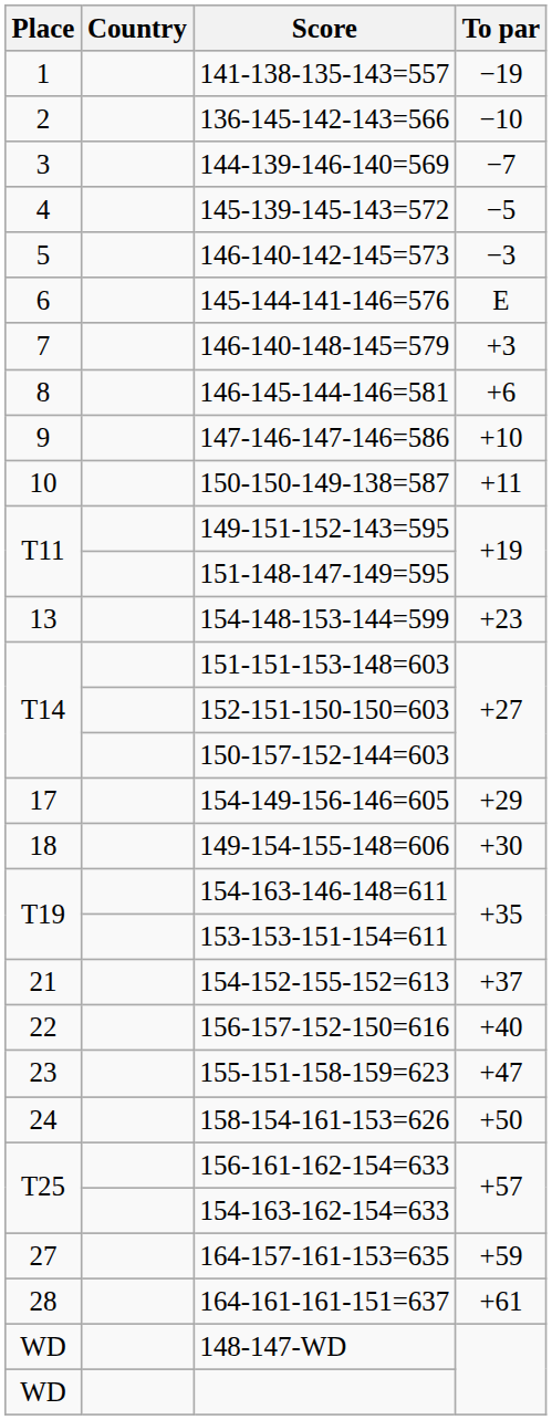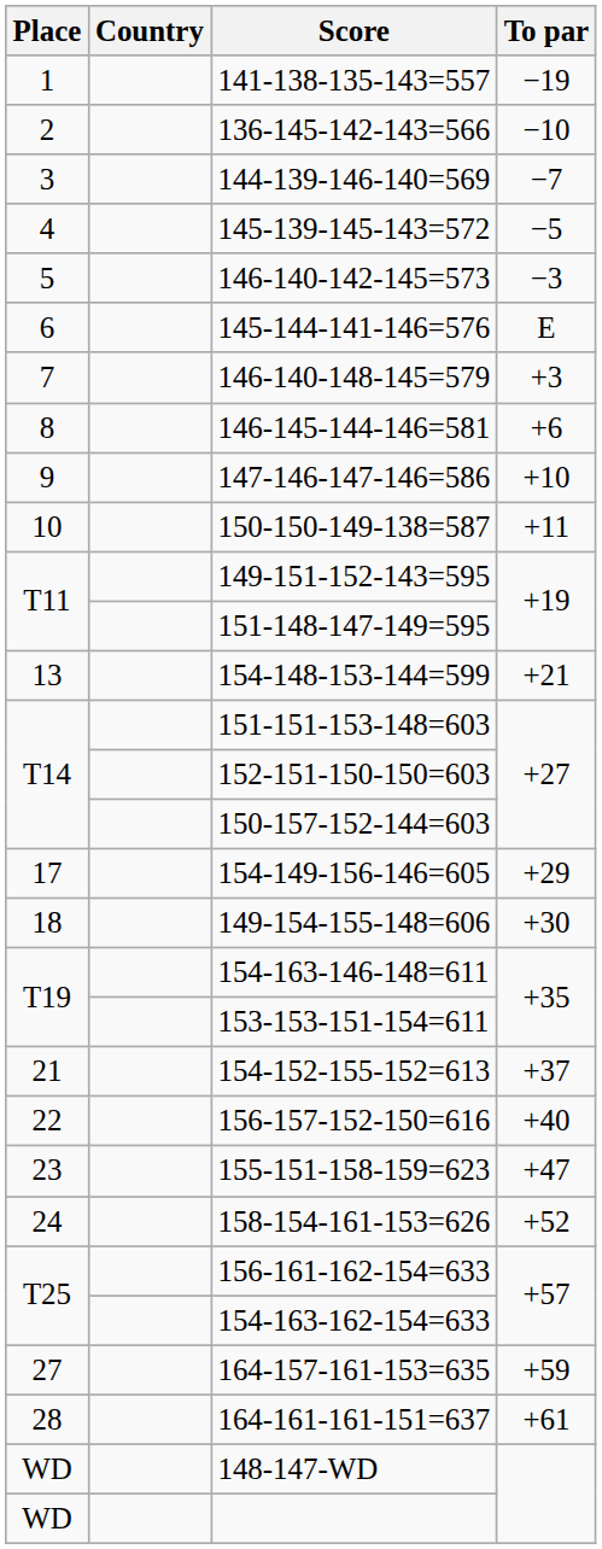 <table class="wikitable" style="font-size:95%;">
 <tr>
 <th>Place</th>
 <th>Country</th>
 <th>Score</th>
 <th>To par</th>
 </tr>
 <tr>
 <td align=center>1</td>
 <td></td>
 <td>141-138-135-143=557</td>
 <td align=center>−19</td>
 </tr>
 <tr>
 <td align=center>2</td>
 <td></td>
 <td>136-145-142-143=566</td>
 <td align=center>−10</td>
 </tr>
 <tr>
 <td align=center>3</td>
 <td></td>
 <td>144-139-146-140=569</td>
 <td align=center>−7</td>
 </tr>
 <tr>
 <td align=center>4</td>
 <td></td>
 <td>145-139-145-143=572</td>
 <td align=center>−5</td>
 </tr>
 <tr>
 <td align=center>5</td>
 <td></td>
 <td>146-140-142-145=573</td>
 <td align=center>−3</td>
 </tr>
 <tr>
 <td align=center>6</td>
 <td></td>
 <td>145-144-141-146=576</td>
 <td align=center>E</td>
 </tr>
 <tr>
 <td align=center>7</td>
 <td></td>
 <td>146-140-148-145=579</td>
 <td align=center>+3</td>
 </tr>
 <tr>
 <td align=center>8</td>
 <td></td>
 <td>146-145-144-146=581</td>
 <td align=center>+6</td>
 </tr>
 <tr>
 <td align=center>9</td>
 <td></td>
 <td>147-146-147-146=586</td>
 <td align=center>+10</td>
 </tr>
 <tr>
 <td align=center>10</td>
 <td></td>
 <td>150-150-149-138=587</td>
 <td align=center>+11</td>
 </tr>
 <tr>
 <td align=center rowspan=2>T11</td>
 <td></td>
 <td>149-151-152-143=595</td>
 <td align=center rowspan=2>+19</td>
 </tr>
 <tr>
 <td></td>
 <td>151-148-147-149=595</td>
 </tr>
 <tr>
 <td align=center>13</td>
 <td></td>
 <td>154-148-153-144=599</td>
-<td align=center>+23</td>
+<td align=center>+21</td>
 </tr>
 <tr>
 <td align=center rowspan=3>T14</td>
 <td></td>
 <td>151-151-153-148=603</td>
 <td align=center rowspan=3>+27</td>
 </tr>
 <tr>
 <td></td>
 <td>152-151-150-150=603</td>
 </tr>
 <tr>
 <td></td>
 <td>150-157-152-144=603</td>
 </tr>
 <tr>
 <td align=center>17</td>
 <td></td>
 <td>154-149-156-146=605</td>
 <td align=center>+29</td>
 </tr>
 <tr>
 <td align=center>18</td>
 <td></td>
 <td>149-154-155-148=606</td>
 <td align=center>+30</td>
 </tr>
 <tr>
 <td align=center rowspan=2>T19</td>
 <td></td>
 <td>154-163-146-148=611</td>
 <td align=center rowspan=2>+35</td>
 </tr>
 <tr>
 <td></td>
 <td>153-153-151-154=611</td>
 </tr>
 <tr>
 <td align=center>21</td>
 <td></td>
 <td>154-152-155-152=613</td>
 <td align=center>+37</td>
 </tr>
 <tr>
 <td align=center>22</td>
 <td></td>
 <td>156-157-152-150=616</td>
 <td align=center>+40</td>
 </tr>
 <tr>
 <td align=center>23</td>
 <td></td>
 <td>155-151-158-159=623</td>
 <td align=center>+47</td>
 </tr>
 <tr>
 <td align=center>24</td>
 <td></td>
 <td>158-154-161-153=626</td>
-<td align=center>+50</td>
+<td align=center>+52</td>
 </tr>
 <tr>
 <td align=center rowspan=2>T25</td>
 <td></td>
 <td>156-161-162-154=633</td>
 <td align=center rowspan=2>+57</td>
 </tr>
 <tr>
 <td></td>
 <td>154-163-162-154=633</td>
 </tr>
 <tr>
 <td align=center>27</td>
 <td></td>
 <td>164-157-161-153=635</td>
 <td align=center>+59</td>
 </tr>
 <tr>
 <td align=center>28</td>
 <td></td>
 <td>164-161-161-151=637</td>
 <td align=center>+61</td>
 </tr>
 <tr>
 <td align=center>WD</td>
 <td></td>
 <td>148-147-WD</td>
 <td rowspan=2></td>
 </tr>
 <tr>
 <td align=center>WD</td>
 <td></td>
 <td></td>
 </tr>
 </table>
